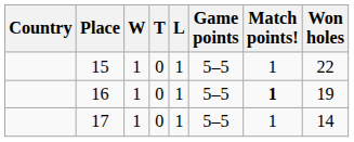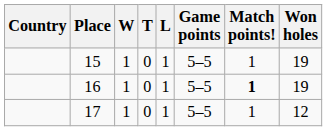 <table class="wikitable sortable" style="text-align:center">
 <tr>
 <th>Country</th>
 <th>Place</th>
 <th>W</th>
 <th>T</th>
 <th>L</th>
 <th>Game<br>points</th>
 <th>Match<br>points!</th>
 <th>Won<br>holes</th>
 </tr>
 <tr>
 <td align=left></td>
 <td>15</td>
 <td>1</td>
 <td>0</td>
 <td>1</td>
 <td>5–5</td>
 <td>1</td>
-<td>22</td>
+<td>19</td>
 </tr>
 <tr>
 <td align=left></td>
 <td>16</td>
 <td>1</td>
 <td>0</td>
 <td>1</td>
 <td>5–5</td>
 <td><strong>1</strong></td>
 <td>19</td>
 </tr>
 <tr>
 <td align=left></td>
 <td>17</td>
 <td>1</td>
 <td>0</td>
 <td>1</td>
 <td>5–5</td>
 <td>1</td>
-<td>14</td>
+<td>12</td>
 </tr>
 </table>
